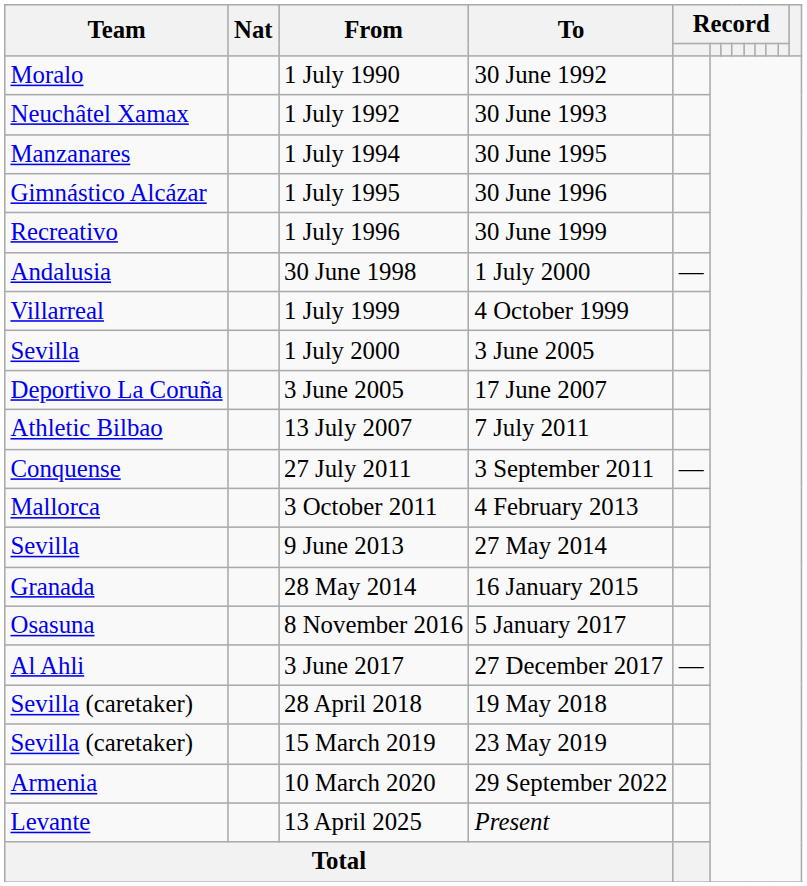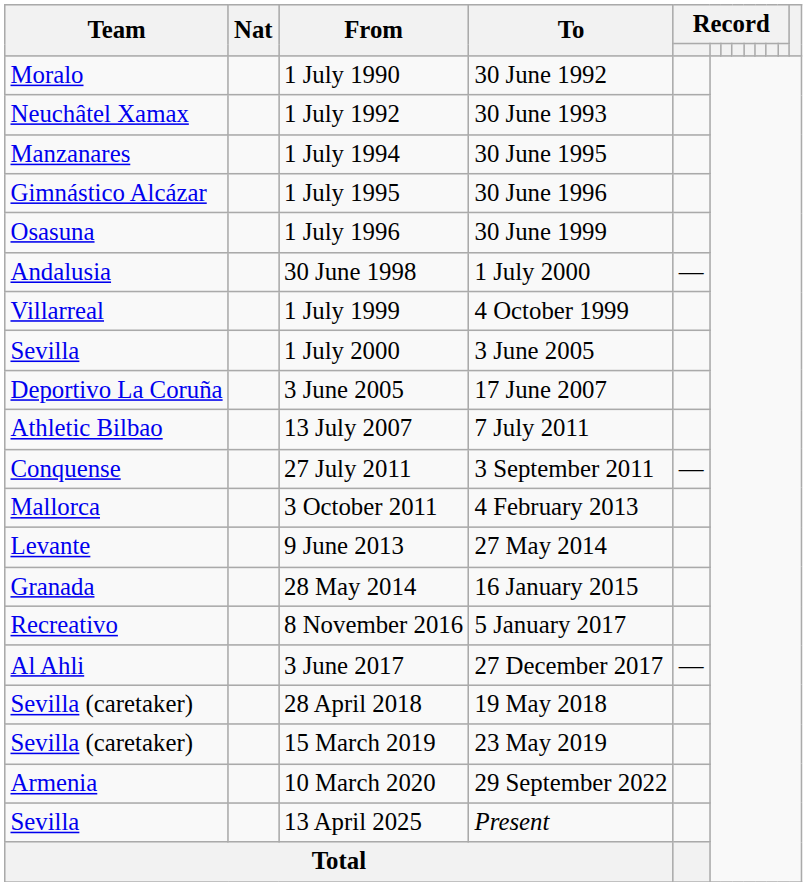 <table class="wikitable" style="text-align: center">
 <tr>
 <th rowspan="2">Team</th>
 <th rowspan="2">Nat</th>
 <th rowspan="2">From</th>
 <th rowspan="2">To</th>
 <th colspan="8">Record</th>
 <th rowspan=2></th>
 </tr>
 <tr>
 <th></th>
 <th></th>
 <th></th>
 <th></th>
 <th></th>
 <th></th>
 <th></th>
 <th></th>
 </tr>
 <tr>
 <td align="left"><a href='#'>Moralo</a></td>
 <td></td>
 <td align=left>1 July 1990</td>
 <td align=left>30 June 1992<br></td>
 <td></td>
 </tr>
 <tr>
 <td align="left"><a href='#'>Neuchâtel Xamax</a></td>
 <td></td>
 <td align=left>1 July 1992</td>
 <td align=left>30 June 1993<br></td>
 <td></td>
 </tr>
 <tr>
 <td align="left"><a href='#'>Manzanares</a></td>
 <td></td>
 <td align=left>1 July 1994</td>
 <td align=left>30 June 1995<br></td>
 <td></td>
 </tr>
 <tr>
 <td align="left"><a href='#'>Gimnástico Alcázar</a></td>
 <td></td>
 <td align=left>1 July 1995</td>
 <td align=left>30 June 1996<br></td>
 <td></td>
 </tr>
 <tr>
-<td align="left"><a href='#'>Recreativo</a></td>
+<td align="left"><a href='#'>Osasuna</a></td>
 <td></td>
 <td align=left>1 July 1996</td>
 <td align=left>30 June 1999<br></td>
 <td></td>
 </tr>
 <tr>
 <td align="left"><a href='#'>Andalusia</a></td>
 <td></td>
 <td align=left>30 June 1998</td>
 <td align=left>1 July 2000<br></td>
 <td>—</td>
 </tr>
 <tr>
 <td align="left"><a href='#'>Villarreal</a></td>
 <td></td>
 <td align=left>1 July 1999</td>
 <td align=left>4 October 1999<br></td>
 <td></td>
 </tr>
 <tr>
 <td align="left"><a href='#'>Sevilla</a></td>
 <td></td>
 <td align=left>1 July 2000</td>
 <td align=left>3 June 2005<br></td>
 <td></td>
 </tr>
 <tr>
 <td align="left"><a href='#'>Deportivo La Coruña</a></td>
 <td></td>
 <td align=left>3 June 2005</td>
 <td align=left>17 June 2007<br></td>
 <td></td>
 </tr>
 <tr>
 <td align="left"><a href='#'>Athletic Bilbao</a></td>
 <td></td>
 <td align=left>13 July 2007</td>
 <td align=left>7 July 2011<br></td>
 <td></td>
 </tr>
 <tr>
 <td align="left"><a href='#'>Conquense</a></td>
 <td></td>
 <td align=left>27 July 2011</td>
 <td align=left>3 September 2011<br></td>
 <td>—</td>
 </tr>
 <tr>
 <td align="left"><a href='#'>Mallorca</a></td>
 <td></td>
 <td align=left>3 October 2011</td>
 <td align=left>4 February 2013<br></td>
 <td></td>
 </tr>
 <tr>
-<td align="left"><a href='#'>Sevilla</a></td>
+<td align="left"><a href='#'>Levante</a></td>
 <td></td>
 <td align=left>9 June 2013</td>
 <td align=left>27 May 2014<br></td>
 <td></td>
 </tr>
 <tr>
 <td align="left"><a href='#'>Granada</a></td>
 <td></td>
 <td align=left>28 May 2014</td>
 <td align=left>16 January 2015<br></td>
 <td></td>
 </tr>
 <tr>
-<td align="left"><a href='#'>Osasuna</a></td>
+<td align="left"><a href='#'>Recreativo</a></td>
 <td></td>
 <td align=left>8 November 2016</td>
 <td align=left>5 January 2017<br></td>
 <td></td>
 </tr>
 <tr>
 <td align="left"><a href='#'>Al Ahli</a></td>
 <td></td>
 <td align=left>3 June 2017</td>
 <td align=left>27 December 2017<br></td>
 <td>—</td>
 </tr>
 <tr>
 <td align="left"><a href='#'>Sevilla</a> (caretaker)</td>
 <td></td>
 <td align=left>28 April 2018</td>
 <td align=left>19 May 2018<br></td>
 <td></td>
 </tr>
 <tr>
 <td align="left"><a href='#'>Sevilla</a> (caretaker)</td>
 <td></td>
 <td align=left>15 March 2019</td>
 <td align=left>23 May 2019<br></td>
 <td></td>
 </tr>
 <tr>
 <td align="left"><a href='#'>Armenia</a></td>
 <td></td>
 <td align=left>10 March 2020</td>
 <td align=left>29 September 2022<br></td>
 <td></td>
 </tr>
 <tr>
-<td align="left"><a href='#'>Levante</a></td>
+<td align="left"><a href='#'>Sevilla</a></td>
 <td></td>
 <td align=left>13 April 2025</td>
 <td align=left><em>Present</em><br></td>
 <td></td>
 </tr>
 <tr>
 <th colspan="4">Total<br></th>
 <th></th>
 </tr>
 </table>
